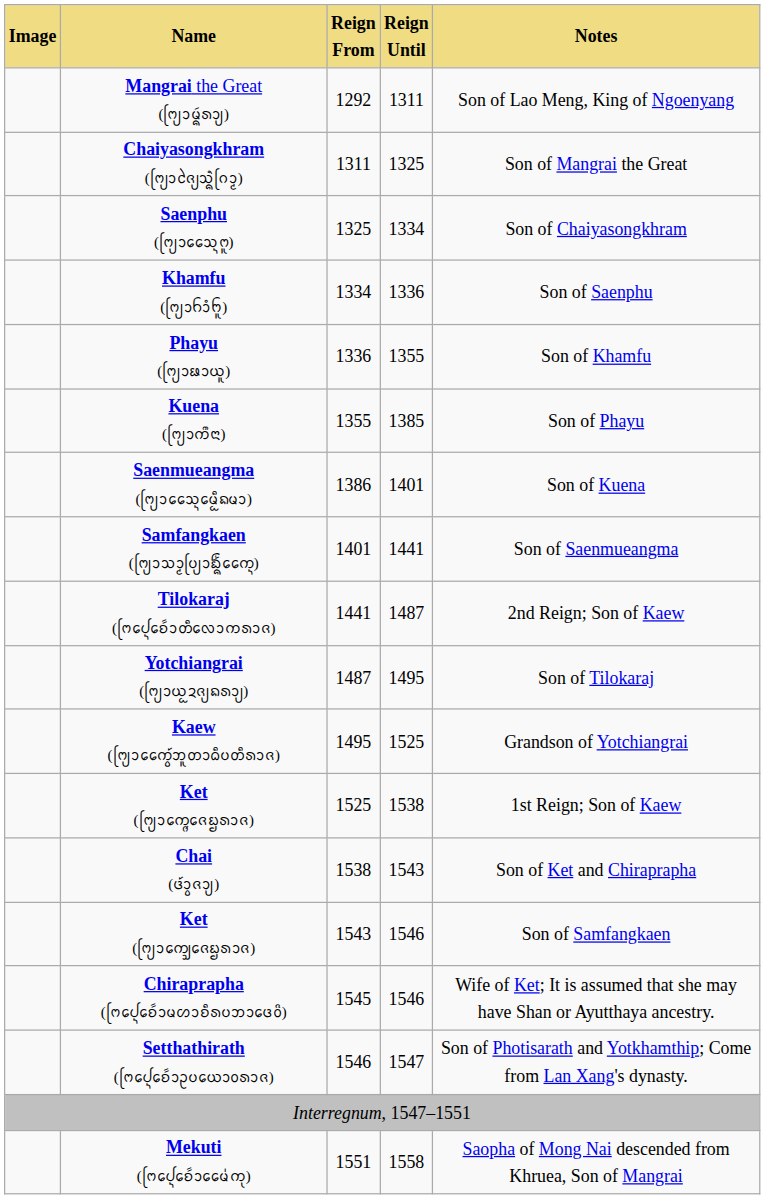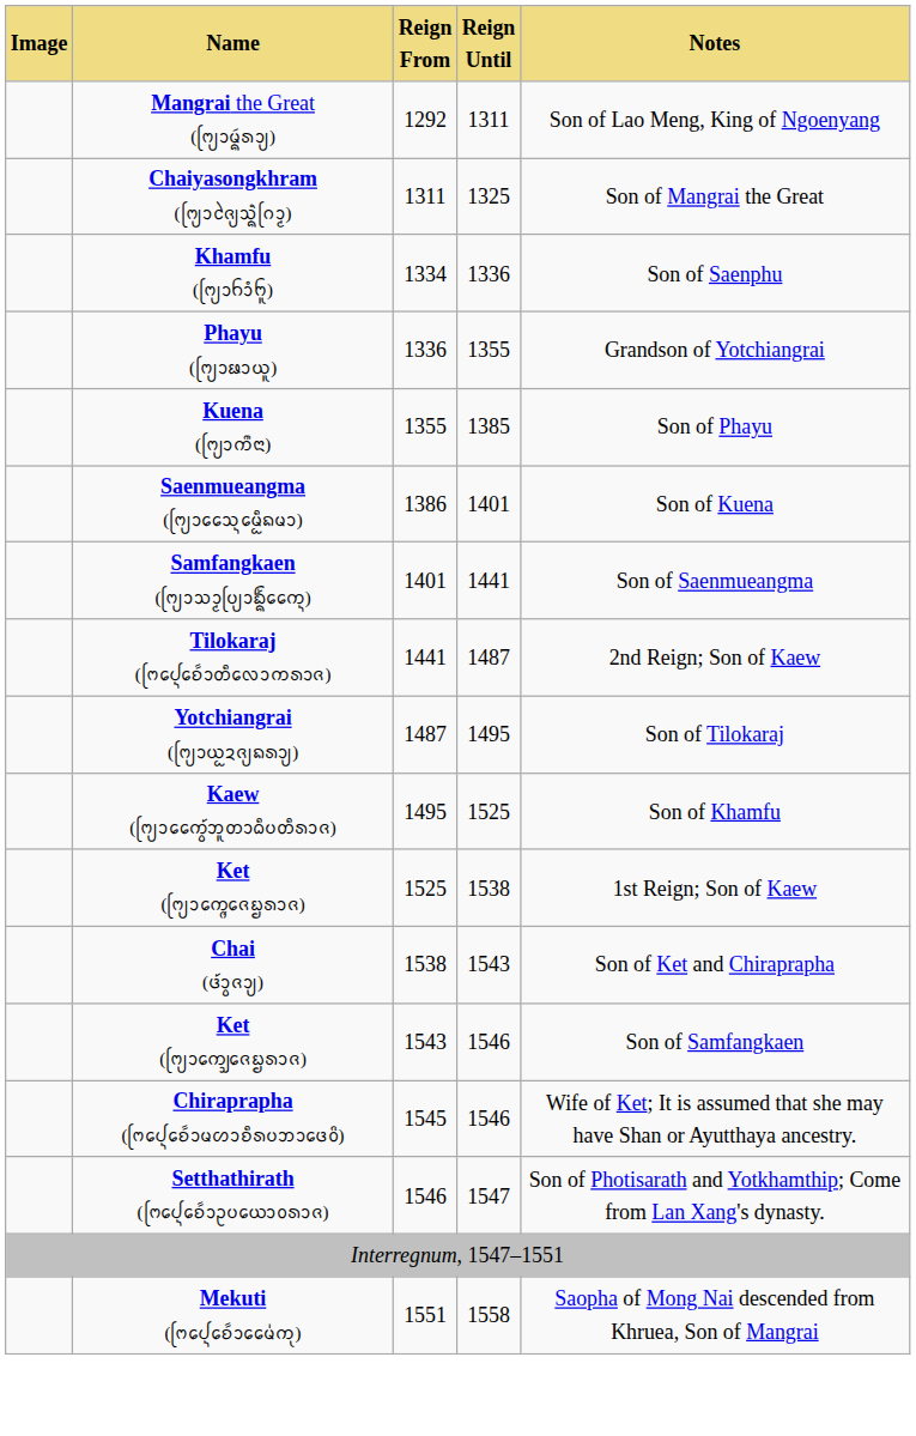 <table class="wikitable" style="text-align:center; font-size:90%; line-height:22px;">
 <tr colspan=10 style="background:#F0DC82; text-align:center">
 <td width="20"><span><strong>Image</strong></span></td>
 <td width="240"><span><strong>Name</strong></span></td>
 <td><span><strong>Reign From</strong></span></td>
 <td><span><strong>Reign Until</strong></span></td>
 <td width="340"><span><strong>Notes</strong></span></td>
 </tr>
 <tr>
 <td></td>
 <td><a href='#'><strong>Mangrai</strong> the Great</a><br><small>(ᨻᩕ᩠ᨿᩣᨾᩢ᩠ᨦᩁᩣ᩠ᨿ)</small></td>
 <td>1292</td>
 <td>1311</td>
 <td>Son of Lao Meng, King of <a href='#'>Ngoenyang</a></td>
 </tr>
 <tr>
 <td></td>
 <td><strong><a href='#'>Chaiyasongkhram</a></strong><br><small>(ᨻᩕ᩠ᨿᩣᨩᩱ᩠ᨿᩈᩫ᩠ᨦᨣᩕᩣ᩠ᨾ)</small></td>
 <td>1311</td>
 <td>1325</td>
 <td>Son of <a href='#'>Mangrai</a> the Great</td>
 </tr>
 <tr>
 <td></td>
-<td><strong><a href='#'>Saenphu</a></strong><br><small>(ᨻᩕ᩠ᨿᩣᩈᩯ᩠ᨶᨻᩪ)</small></td>
-<td>1325</td>
-<td>1334</td>
-<td>Son of <a href='#'>Chaiyasongkhram</a></td>
-</tr>
-<tr>
-<td></td>
 <td><strong><a href='#'>Khamfu</a></strong><br><small>(ᨻᩕ᩠ᨿᩣᨤᩣᩴᨼᩪ)</small></td>
 <td>1334</td>
 <td>1336</td>
 <td>Son of <a href='#'>Saenphu</a></td>
 </tr>
 <tr>
 <td></td>
 <td><strong><a href='#'>Phayu</a></strong><br><small>(ᨻᩕ᩠ᨿᩣᨹᩣᨿᩪ)</small></td>
 <td>1336</td>
 <td>1355</td>
-<td>Son of <a href='#'>Khamfu</a></td>
+<td>Grandson of <a href='#'>Yotchiangrai</a></td>
 </tr>
 <tr>
 <td></td>
 <td><a href='#'><strong>Kuena</strong></a><br><small>(ᨻᩕ᩠ᨿᩣᨠᩨᨶᩣ)</small></td>
 <td>1355</td>
 <td>1385</td>
 <td>Son of <a href='#'>Phayu</a></td>
 </tr>
 <tr>
 <td></td>
 <td><strong><a href='#'>Saenmueangma</a></strong><br><small>(ᨻᩕ᩠ᨿᩣᩈᩯ᩠ᨶᨾᩮᩬᩥᨦᨾᩣ)</small></td>
 <td>1386</td>
 <td>1401</td>
 <td>Son of <a href='#'>Kuena</a></td>
 </tr>
 <tr>
 <td></td>
 <td><strong><a href='#'>Samfangkaen</a></strong><br><small>(ᨻᩕ᩠ᨿᩣᩈᩣ᩠ᨾᨷᩕ᩠ᨿᩣᨺᩢ᩠᩵ᨦᨠᩯ᩠ᨶ)</small></td>
 <td>1401</td>
 <td>1441</td>
 <td>Son of <a href='#'>Saenmueangma</a></td>
 </tr>
 <tr>
 <td></td>
 <td><strong><a href='#'>Tilokaraj</a></strong><br><small>(ᨻᩕᨸᩮ᩠ᨶᨧᩮᩢ᩶ᩣᨲᩥᩃᩮᩣᨠᩁᩣᨩ)</small></td>
 <td>1441</td>
 <td>1487</td>
 <td>2nd Reign; Son of <a href='#'>Kaew</a></td>
 </tr>
 <tr>
 <td></td>
 <td><strong><a href='#'>Yotchiangrai</a></strong><br><small>(ᨻᩕ᩠ᨿᩣᨿᩬᨯᨩ᩠ᨿᨦᩁᩣ᩠ᨿ)</small></td>
 <td>1487</td>
 <td>1495</td>
 <td>Son of <a href='#'>Tilokaraj</a></td>
 </tr>
 <tr>
 <td></td>
 <td><strong><a href='#'>Kaew</a></strong><br><small>(ᨻᩕ᩠ᨿᩣᨠᩯ᩠᩶ᩅᨽᩪᨲᩣᨵᩥᨷᨲᩥᩁᩣᨩ)</small></td>
 <td>1495</td>
 <td>1525</td>
-<td>Grandson of <a href='#'>Yotchiangrai</a></td>
+<td>Son of <a href='#'>Khamfu</a></td>
 </tr>
 <tr>
 <td></td>
 <td><a href='#'><strong>Ket</strong></a><br><small>(ᨻᩕ᩠ᨿᩣᨠᩮ᩠ᩆᨩᩮᨭᩛᩁᩣᨩ)</small></td>
 <td>1525</td>
 <td>1538</td>
 <td>1st Reign; Son of <a href='#'>Kaew</a></td>
 </tr>
 <tr>
 <td></td>
 <td><strong><a href='#'>Chai</a></strong><br><small>(ᨴ᩶ᩣ᩠ᩅᨩᩣ᩠ᨿ)</small></td>
 <td>1538</td>
 <td>1543</td>
 <td>Son of <a href='#'>Ket</a> and <a href='#'>Chiraprapha</a></td>
 </tr>
 <tr>
 <td></td>
 <td><a href='#'><strong>Ket</strong></a><br><small>(ᨻᩕ᩠ᨿᩣᨠᩮ᩠ᩈᨩᩮᨭᩛᩁᩣᨩ)</small></td>
 <td>1543</td>
 <td>1546</td>
 <td>Son of <a href='#'>Samfangkaen</a></td>
 </tr>
 <tr>
 <td></td>
 <td><strong><a href='#'>Chiraprapha</a></strong><br><small>(ᨻᩕᨸᩮ᩠ᨶᨧᩮᩢ᩶ᩣᨾᩉᩣᨧᩥᩁᨷᨽᩣᨴᩮᩅᩦ)</small></td>
 <td>1545</td>
 <td>1546</td>
 <td>Wife of <a href='#'>Ket</a>; It is assumed that she may have Shan or Ayutthaya ancestry.</td>
 </tr>
 <tr>
 <td></td>
 <td><strong><a href='#'>Setthathirath</a></strong><br><small>(ᨻᩕᨸᩮ᩠ᨶᨧᩮᩢ᩶ᩣᩏᨷᨿᩮᩣᩅᩁᩣᨩ)</small></td>
 <td>1546</td>
 <td>1547</td>
 <td>Son of <a href='#'>Photisarath</a> and <a href='#'>Yotkhamthip</a>; Come from <a href='#'>Lan Xang</a>'s dynasty.</td>
 </tr>
 <tr>
 <td colspan="5" style="text-align:center; background:silver"><em>Interregnum</em>, 1547–1551</td>
 </tr>
 <tr>
 <td></td>
 <td><strong><a href='#'>Mekuti</a></strong><br><small>(ᨻᩕᨸᩮ᩠ᨶᨧᩮᩢ᩶ᩣᨾᩯ᩵ᨠᩩ)</small></td>
 <td>1551</td>
 <td>1558</td>
 <td><a href='#'>Saopha</a> of <a href='#'>Mong Nai</a> descended from Khruea, Son of <a href='#'>Mangrai</a></td>
 </tr>
 </table>
